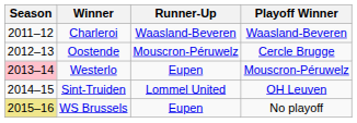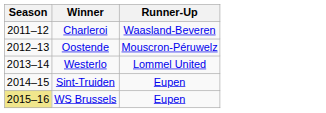 <table class="wikitable sortable" style="text-align:center;">
 <tr>
 <th>Season</th>
 <th>Winner</th>
 <th>Runner-Up</th>
-<th>Playoff Winner</th>
 </tr>
 <tr>
 <td>2011–12</td>
 <td><a href='#'>Charleroi</a></td>
-<td><a href='#'>Waasland-Beveren</a></td>
 <td><a href='#'>Waasland-Beveren</a></td>
 </tr>
 <tr>
 <td>2012–13</td>
 <td><a href='#'>Oostende</a></td>
 <td><a href='#'>Mouscron-Péruwelz</a></td>
-<td><a href='#'>Cercle Brugge</a></td>
 </tr>
 <tr>
-<td style="background: pink;">2013–14</td>
+<td>2013–14</td>
 <td><a href='#'>Westerlo</a></td>
-<td><a href='#'>Eupen</a></td>
-<td><a href='#'>Mouscron-Péruwelz</a></td>
+<td><a href='#'>Lommel United</a></td>
 </tr>
 <tr>
 <td>2014–15</td>
 <td><a href='#'>Sint-Truiden</a></td>
-<td><a href='#'>Lommel United</a></td>
-<td><a href='#'>OH Leuven</a></td>
+<td><a href='#'>Eupen</a></td>
 </tr>
 <tr>
 <td style="background: khaki;">2015–16</td>
 <td><a href='#'>WS Brussels</a></td>
 <td><a href='#'>Eupen</a></td>
-<td>No playoff</td>
 </tr>
 </table>
